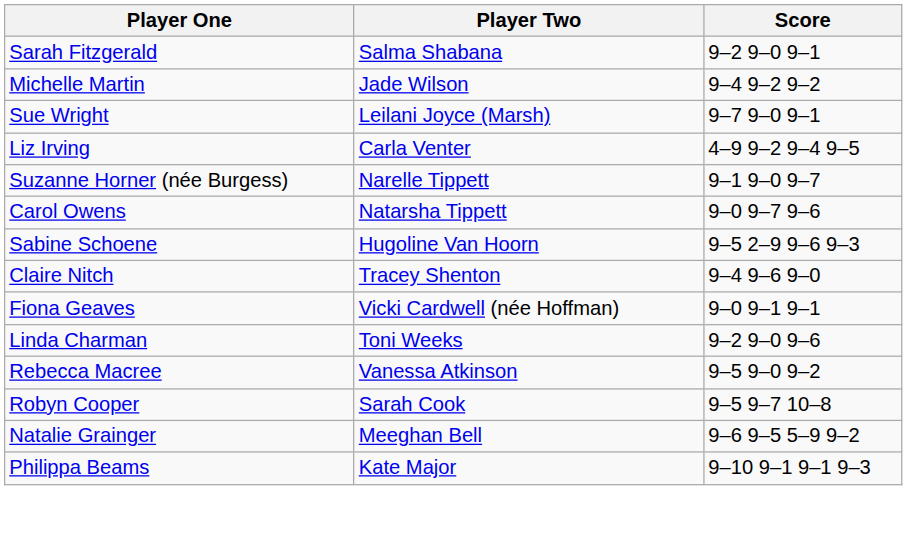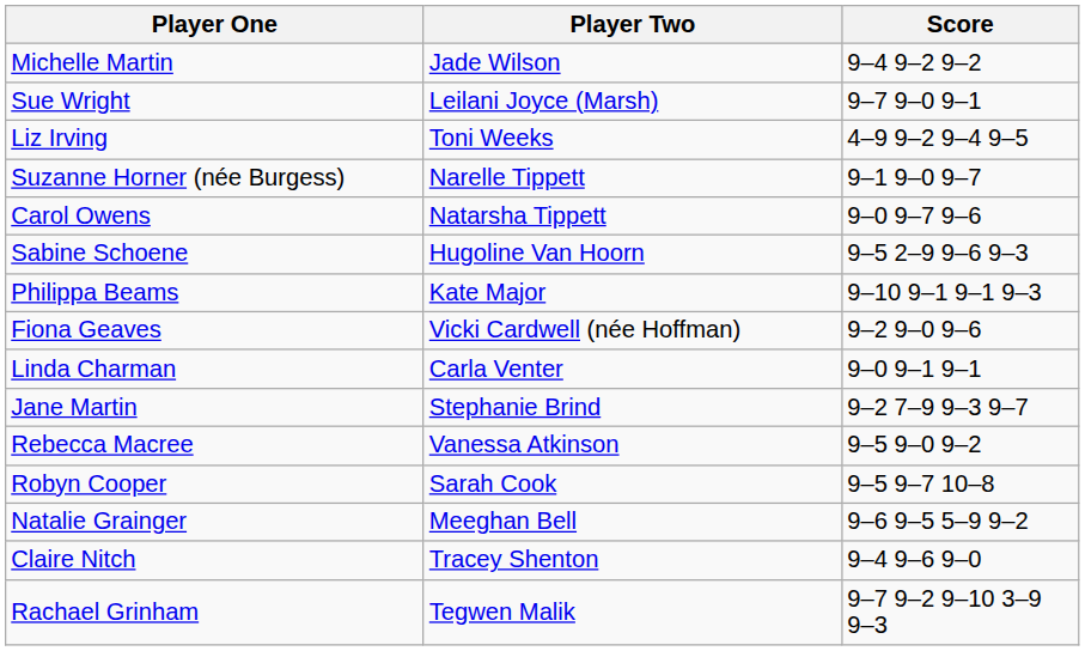 <table class="wikitable">
 <tr>
 <th width=270>Player One</th>
 <th width=270>Player Two</th>
 <th width=150>Score</th>
-</tr>
-<tr>
-<td> <a href='#'>Sarah Fitzgerald</a></td>
-<td> <a href='#'>Salma Shabana</a></td>
-<td>9–2 9–0 9–1</td>
 </tr>
 <tr>
 <td> <a href='#'>Michelle Martin</a></td>
 <td> <a href='#'>Jade Wilson</a></td>
 <td>9–4 9–2 9–2</td>
 </tr>
 <tr>
 <td> <a href='#'>Sue Wright</a></td>
 <td> <a href='#'>Leilani Joyce (Marsh)</a></td>
 <td>9–7 9–0 9–1</td>
 </tr>
 <tr>
 <td> <a href='#'>Liz Irving</a></td>
-<td> <a href='#'>Carla Venter</a></td>
+<td> <a href='#'>Toni Weeks</a></td>
 <td>4–9 9–2 9–4 9–5</td>
 </tr>
 <tr>
 <td> <a href='#'>Suzanne Horner</a> (née Burgess)</td>
 <td> <a href='#'>Narelle Tippett</a></td>
 <td>9–1 9–0 9–7</td>
 </tr>
 <tr>
 <td> <a href='#'>Carol Owens</a></td>
 <td> <a href='#'>Natarsha Tippett</a></td>
 <td>9–0 9–7 9–6</td>
 </tr>
 <tr>
 <td> <a href='#'>Sabine Schoene</a></td>
 <td> <a href='#'>Hugoline Van Hoorn</a></td>
 <td>9–5 2–9 9–6 9–3</td>
 </tr>
 <tr>
-<td> <a href='#'>Claire Nitch</a></td>
-<td> <a href='#'>Tracey Shenton</a></td>
-<td>9–4 9–6 9–0</td>
+<td> <a href='#'>Philippa Beams</a></td>
+<td> <a href='#'>Kate Major</a></td>
+<td>9–10 9–1 9–1 9–3</td>
 </tr>
 <tr>
 <td> <a href='#'>Fiona Geaves</a></td>
 <td> <a href='#'>Vicki Cardwell</a> (née Hoffman)</td>
+<td>9–2 9–0 9–6</td>
+</tr>
+<tr>
+<td> <a href='#'>Linda Charman</a></td>
+<td> <a href='#'>Carla Venter</a></td>
 <td>9–0 9–1 9–1</td>
 </tr>
 <tr>
-<td> <a href='#'>Linda Charman</a></td>
-<td> <a href='#'>Toni Weeks</a></td>
-<td>9–2 9–0 9–6</td>
+<td> <a href='#'>Jane Martin</a></td>
+<td> <a href='#'>Stephanie Brind</a></td>
+<td>9–2 7–9 9–3 9–7</td>
 </tr>
 <tr>
 <td> <a href='#'>Rebecca Macree</a></td>
 <td> <a href='#'>Vanessa Atkinson</a></td>
 <td>9–5 9–0 9–2</td>
 </tr>
 <tr>
 <td> <a href='#'>Robyn Cooper</a></td>
 <td> <a href='#'>Sarah Cook</a></td>
 <td>9–5 9–7 10–8</td>
 </tr>
 <tr>
 <td> <a href='#'>Natalie Grainger</a></td>
 <td> <a href='#'>Meeghan Bell</a></td>
 <td>9–6 9–5 5–9 9–2</td>
 </tr>
 <tr>
-<td> <a href='#'>Philippa Beams</a></td>
-<td> <a href='#'>Kate Major</a></td>
-<td>9–10 9–1 9–1 9–3</td>
+<td> <a href='#'>Claire Nitch</a></td>
+<td> <a href='#'>Tracey Shenton</a></td>
+<td>9–4 9–6 9–0</td>
+</tr>
+<tr>
+<td> <a href='#'>Rachael Grinham</a></td>
+<td> <a href='#'>Tegwen Malik</a></td>
+<td>9–7 9–2 9–10 3–9 9–3</td>
 </tr>
 </table>
